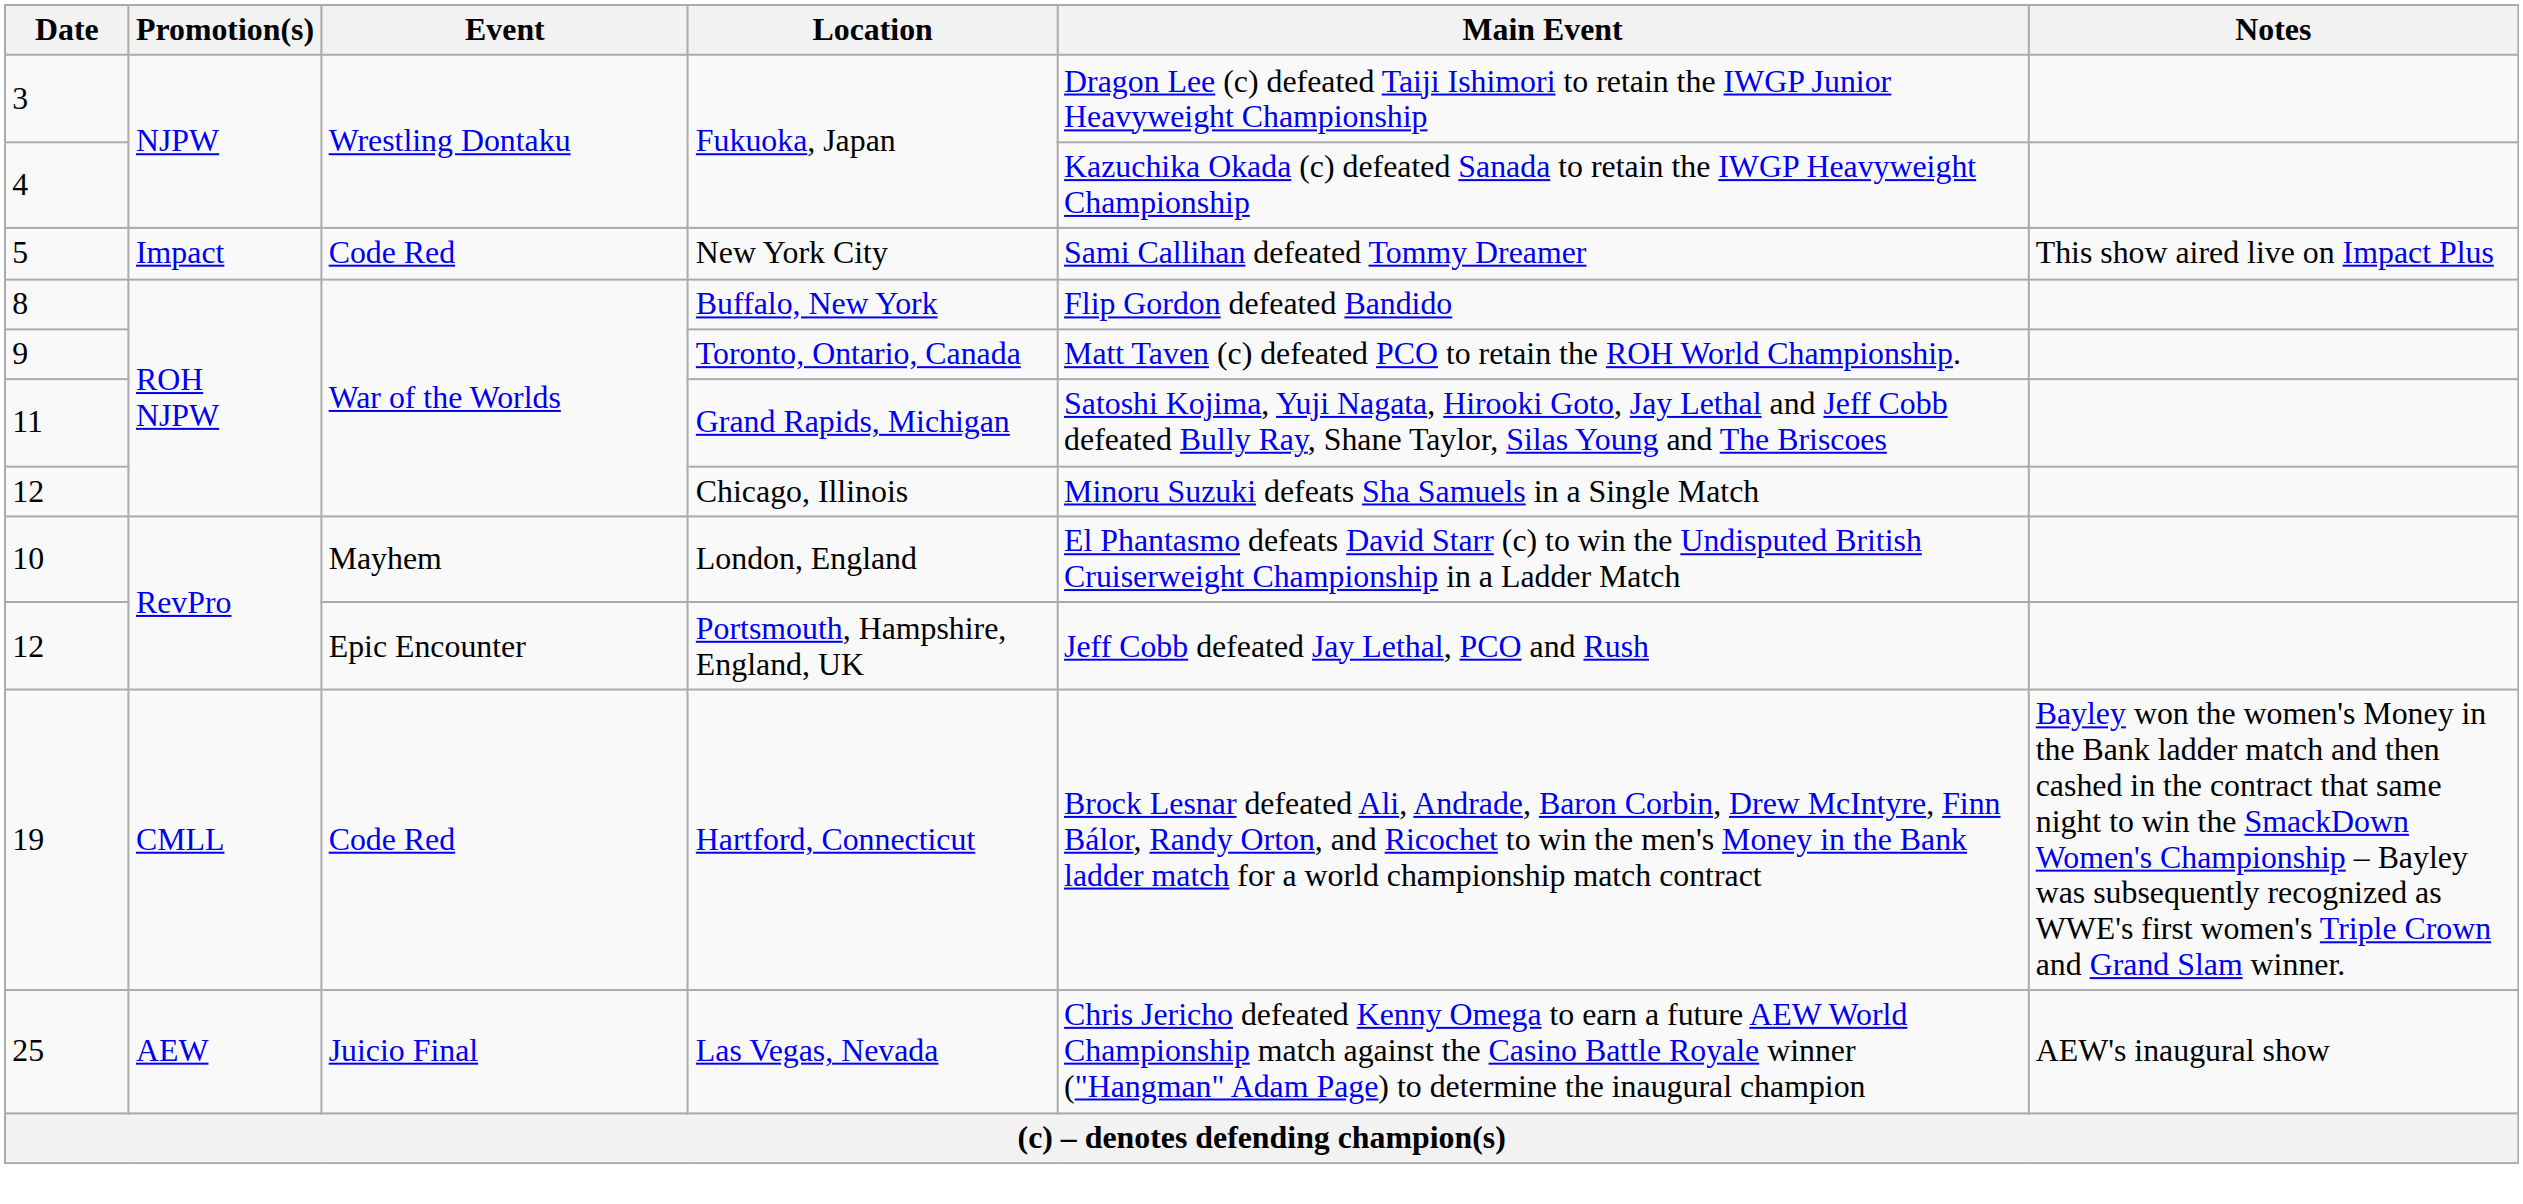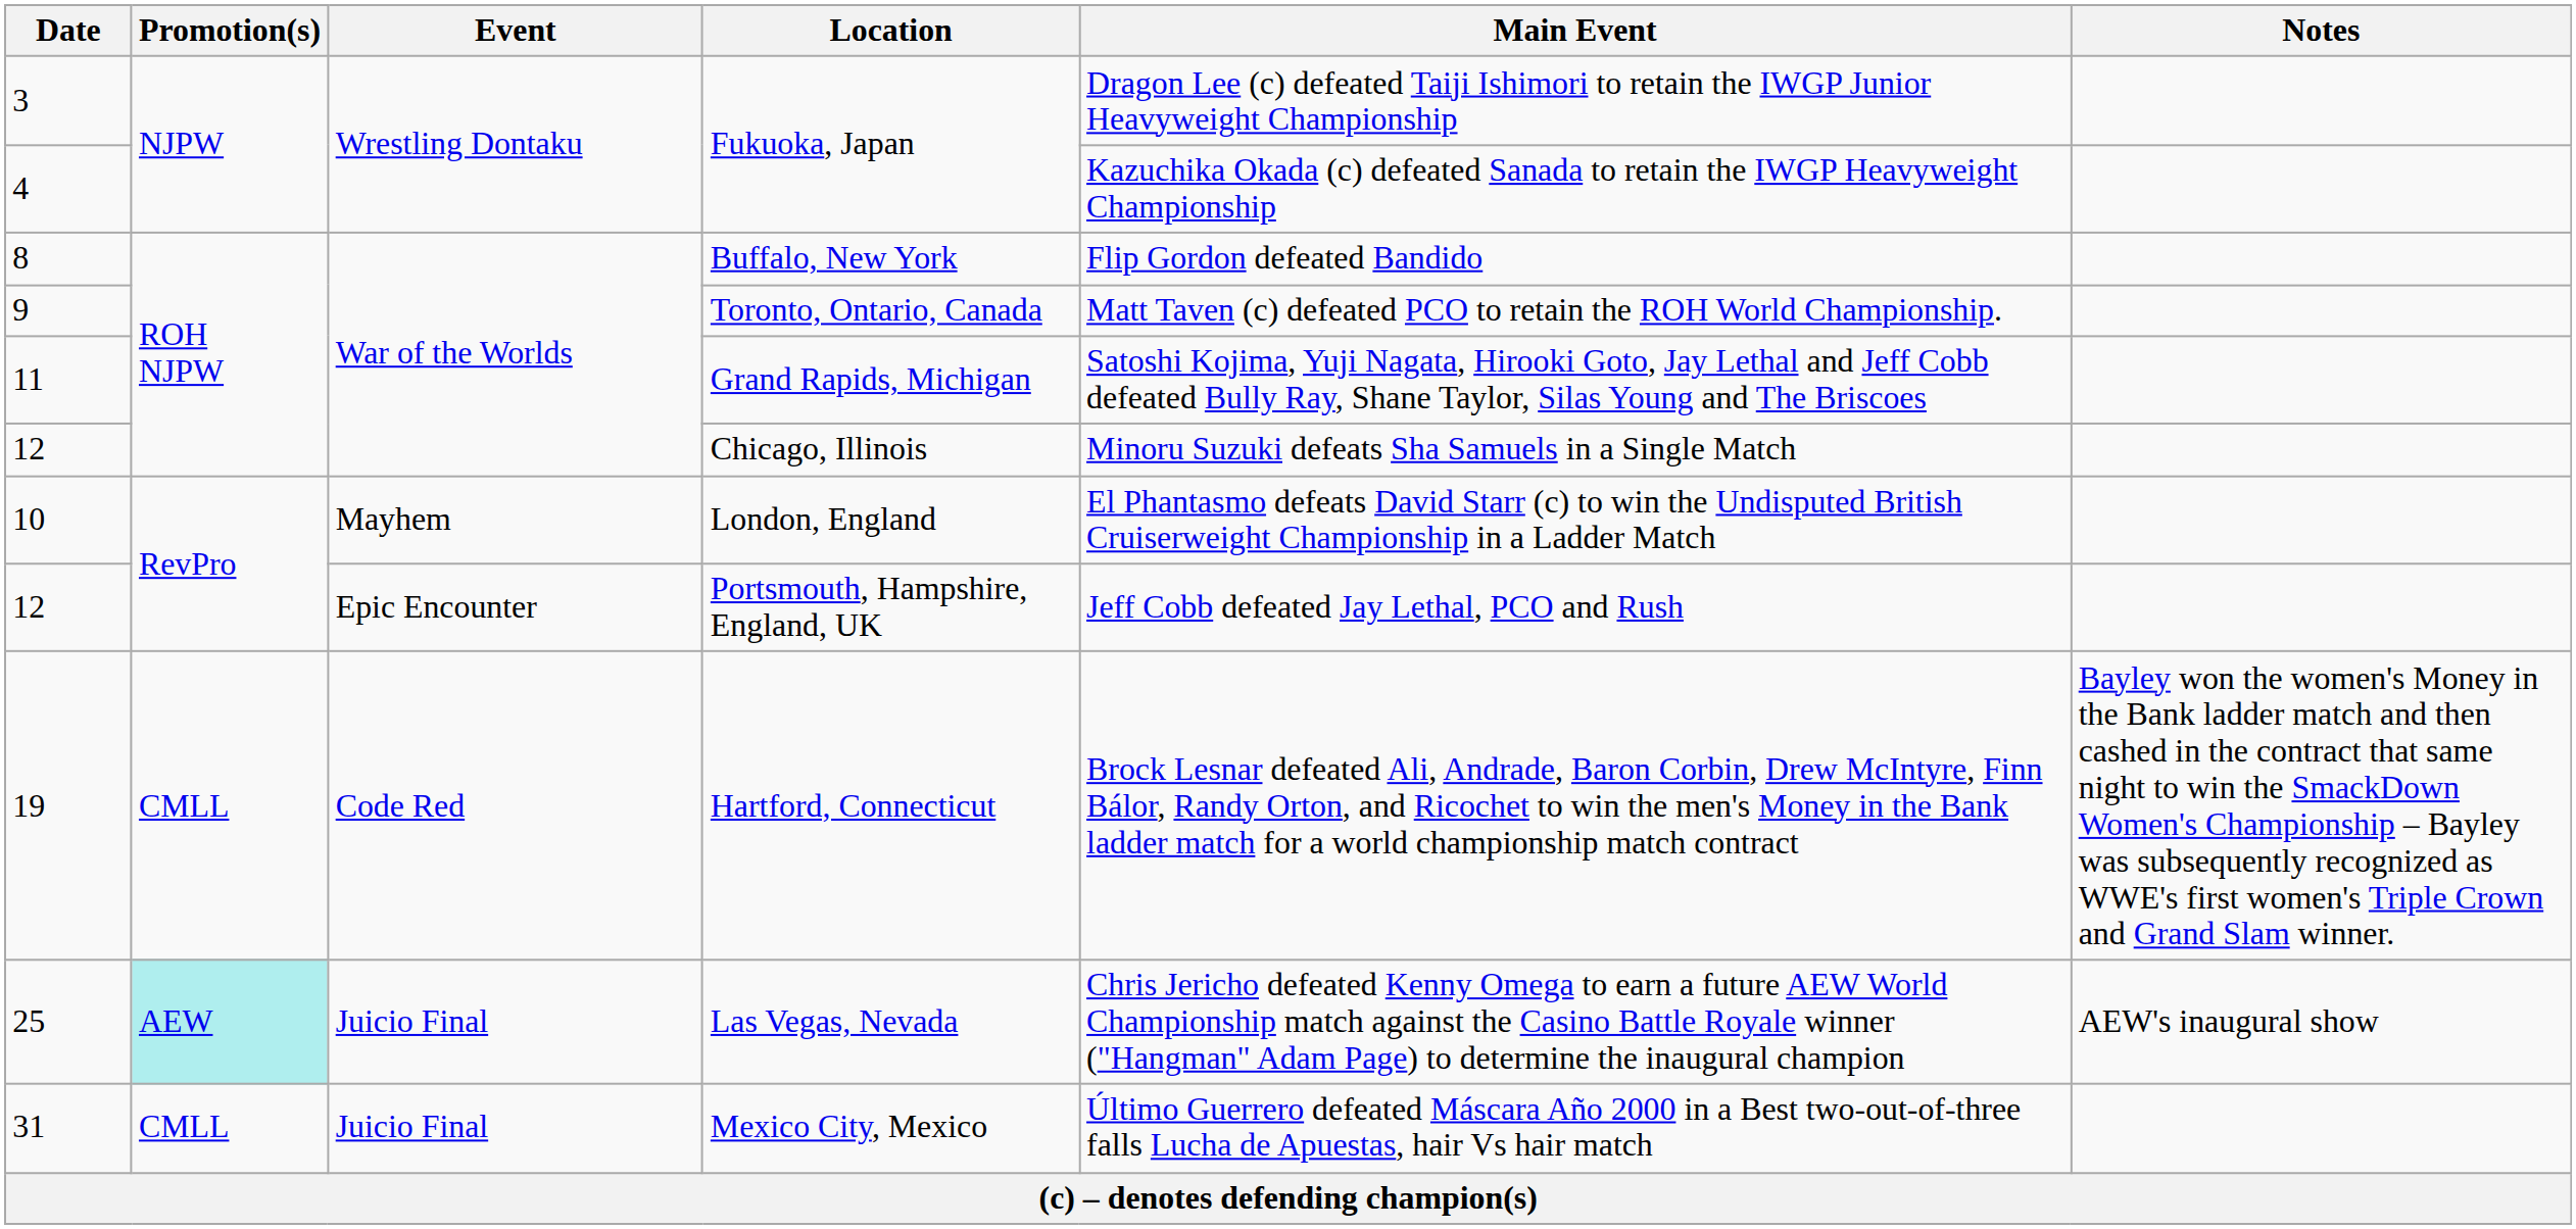 <table class="wikitable" style="width:100%;">
 <tr>
 <th width=5%>Date</th>
 <th width=5%>Promotion(s)</th>
 <th style="width:15%;">Event</th>
 <th style="width:15%;">Location</th>
 <th style="width:40%;">Main Event</th>
 <th style="width:20%;">Notes</th>
 </tr>
 <tr>
 <td>3</td>
 <td rowspan=2><a href='#'>NJPW</a></td>
 <td rowspan=2><a href='#'>Wrestling Dontaku</a></td>
 <td rowspan=2><a href='#'>Fukuoka</a>, Japan</td>
 <td><a href='#'>Dragon Lee</a> (c) defeated <a href='#'>Taiji Ishimori</a> to retain the <a href='#'>IWGP Junior Heavyweight Championship</a></td>
 <td></td>
 </tr>
 <tr>
 <td>4</td>
 <td><a href='#'>Kazuchika Okada</a> (c) defeated <a href='#'>Sanada</a> to retain the <a href='#'>IWGP Heavyweight Championship</a></td>
 <td></td>
-</tr>
-<tr>
-<td>5</td>
-<td><a href='#'>Impact</a></td>
-<td><a href='#'>Code Red</a></td>
-<td>New York City</td>
-<td><a href='#'>Sami Callihan</a> defeated <a href='#'>Tommy Dreamer</a></td>
-<td>This show aired live on <a href='#'>Impact Plus</a></td>
 </tr>
 <tr>
 <td>8</td>
 <td rowspan="4"><a href='#'>ROH</a><br> <a href='#'>NJPW</a></td>
 <td rowspan="4"><a href='#'>War of the Worlds</a></td>
 <td><a href='#'>Buffalo, New York</a></td>
 <td><a href='#'>Flip Gordon</a> defeated <a href='#'>Bandido</a></td>
 <td></td>
 </tr>
 <tr>
 <td>9</td>
 <td><a href='#'>Toronto, Ontario, Canada</a></td>
 <td><a href='#'>Matt Taven</a> (c) defeated <a href='#'>PCO</a> to retain the <a href='#'>ROH World Championship</a>.</td>
 <td></td>
 </tr>
 <tr>
 <td>11</td>
 <td><a href='#'>Grand Rapids, Michigan</a></td>
 <td><a href='#'>Satoshi Kojima</a>, <a href='#'>Yuji Nagata</a>, <a href='#'>Hirooki Goto</a>, <a href='#'>Jay Lethal</a> and <a href='#'>Jeff Cobb</a> defeated <a href='#'>Bully Ray</a>, Shane Taylor, <a href='#'>Silas Young</a> and <a href='#'>The Briscoes</a></td>
 <td></td>
 </tr>
 <tr>
 <td>12</td>
 <td>Chicago, Illinois</td>
 <td><a href='#'>Minoru Suzuki</a> defeats <a href='#'>Sha Samuels</a> in a Single Match</td>
 <td></td>
 </tr>
 <tr>
 <td>10</td>
 <td rowspan="2"><a href='#'>RevPro</a></td>
 <td>Mayhem</td>
 <td>London, England</td>
 <td><a href='#'>El Phantasmo</a> defeats <a href='#'>David Starr</a> (c) to win the <a href='#'>Undisputed British Cruiserweight Championship</a> in a Ladder Match</td>
 <td></td>
 </tr>
 <tr>
 <td>12</td>
 <td>Epic Encounter</td>
 <td><a href='#'>Portsmouth</a>, Hampshire, England, UK</td>
 <td><a href='#'>Jeff Cobb</a> defeated <a href='#'>Jay Lethal</a>, <a href='#'>PCO</a> and <a href='#'>Rush</a></td>
 <td></td>
 </tr>
 <tr>
 <td>19</td>
 <td><a href='#'>CMLL</a></td>
 <td><a href='#'>Code Red</a></td>
 <td><a href='#'>Hartford, Connecticut</a></td>
 <td><a href='#'>Brock Lesnar</a> defeated <a href='#'>Ali</a>, <a href='#'>Andrade</a>, <a href='#'>Baron Corbin</a>, <a href='#'>Drew McIntyre</a>, <a href='#'>Finn Bálor</a>, <a href='#'>Randy Orton</a>, and <a href='#'>Ricochet</a> to win the men's <a href='#'>Money in the Bank ladder match</a> for a world championship match contract</td>
 <td><a href='#'>Bayley</a> won the women's Money in the Bank ladder match and then cashed in the contract that same night to win the <a href='#'>SmackDown Women's Championship</a> – Bayley was subsequently recognized as WWE's first women's <a href='#'>Triple Crown</a> and <a href='#'>Grand Slam</a> winner.</td>
 </tr>
 <tr>
 <td>25</td>
-<td><a href='#'>AEW</a></td>
+<td style="background: paleturquoise;"><a href='#'>AEW</a></td>
 <td><a href='#'>Juicio Final</a></td>
 <td><a href='#'>Las Vegas, Nevada</a></td>
 <td><a href='#'>Chris Jericho</a> defeated <a href='#'>Kenny Omega</a> to earn a future <a href='#'>AEW World Championship</a> match against the <a href='#'>Casino Battle Royale</a> winner (<a href='#'>"Hangman" Adam Page</a>) to determine the inaugural champion</td>
 <td>AEW's inaugural show</td>
 </tr>
 <tr>
+<td>31</td>
+<td><a href='#'>CMLL</a></td>
+<td><a href='#'>Juicio Final</a></td>
+<td><a href='#'>Mexico City</a>, Mexico</td>
+<td><a href='#'>Último Guerrero</a> defeated <a href='#'>Máscara Año 2000</a> in a Best two-out-of-three falls <a href='#'>Lucha de Apuestas</a>, hair Vs hair match</td>
+<td></td>
+</tr>
+<tr>
 <th colspan="6">(c) – denotes defending champion(s)</th>
 </tr>
 </table>
